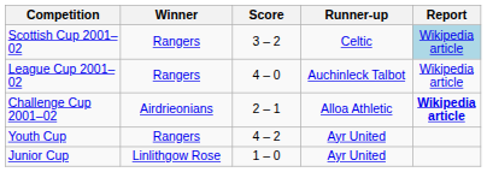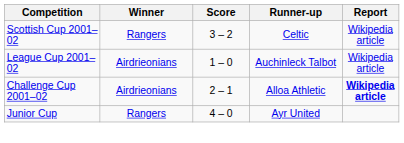 <table class="wikitable" style="text-align: center;">
 <tr>
 <th width=140>Competition</th>
 <th width=135>Winner</th>
 <th width=80>Score</th>
 <th width=135>Runner-up</th>
 <th>Report</th>
 </tr>
 <tr>
 <td align=left><a href='#'>Scottish Cup 2001–02</a></td>
 <td><a href='#'>Rangers</a></td>
 <td>3 – 2</td>
 <td><a href='#'>Celtic</a></td>
-<td style="background: lightblue;"><a href='#'>Wikipedia article</a></td>
+<td><a href='#'>Wikipedia article</a></td>
 </tr>
 <tr>
 <td align=left><a href='#'>League Cup 2001–02</a></td>
-<td><a href='#'>Rangers</a></td>
-<td>4 – 0</td>
+<td><a href='#'>Airdrieonians</a></td>
+<td>1 – 0</td>
 <td><a href='#'>Auchinleck Talbot</a></td>
 <td><a href='#'>Wikipedia article</a></td>
 </tr>
 <tr>
 <td align=left><a href='#'>Challenge Cup 2001–02</a></td>
 <td><a href='#'>Airdrieonians</a></td>
 <td>2 – 1</td>
 <td><a href='#'>Alloa Athletic</a></td>
 <td><strong><a href='#'>Wikipedia article</a></strong></td>
 </tr>
 <tr>
-<td align=left><a href='#'>Youth Cup</a></td>
+<td align=left><a href='#'>Junior Cup</a></td>
 <td><a href='#'>Rangers</a></td>
-<td>4 – 2</td>
-<td><a href='#'>Ayr United</a></td>
-<td></td>
-</tr>
-<tr>
-<td align=left><a href='#'>Junior Cup</a></td>
-<td><a href='#'>Linlithgow Rose</a></td>
-<td>1 – 0</td>
+<td>4 – 0</td>
 <td><a href='#'>Ayr United</a></td>
 <td></td>
 </tr>
 </table>
